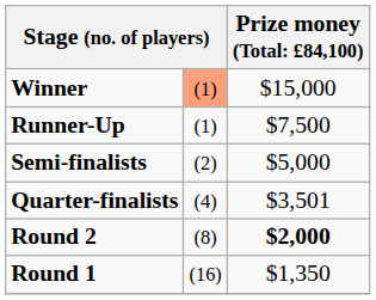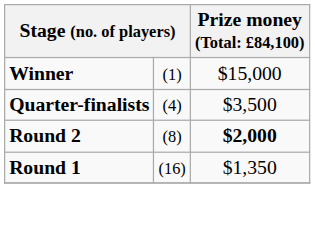 <table class="wikitable">
 <tr>
 <th colspan=2>Stage <small>(no. of players)</small></th>
 <th>Prize money<br><small>(Total: £84,100)</small></th>
 </tr>
 <tr>
 <td><strong>Winner</strong></td>
-<td align=center style="background: lightsalmon;"><small>(1)</small></td>
+<td align=center><small>(1)</small></td>
 <td align=center>$15,000</td>
-</tr>
-<tr>
-<td><strong>Runner-Up</strong></td>
-<td align=center><small>(1)</small></td>
-<td align=center>$7,500</td>
-</tr>
-<tr>
-<td><strong>Semi-finalists</strong></td>
-<td align=center><small>(2)</small></td>
-<td align=center>$5,000</td>
 </tr>
 <tr>
 <td><strong>Quarter-finalists</strong></td>
 <td align=center><small>(4)</small></td>
-<td align=center>$3,501</td>
+<td align=center>$3,500</td>
 </tr>
 <tr>
 <td><strong>Round 2</strong></td>
 <td align=center><small>(8)</small></td>
 <td align=center><strong>$2,000</strong></td>
 </tr>
 <tr>
 <td><strong>Round 1</strong></td>
 <td align=center><small>(16)</small></td>
 <td align=center>$1,350</td>
 </tr>
 <tr>
 </tr>
 </table>
